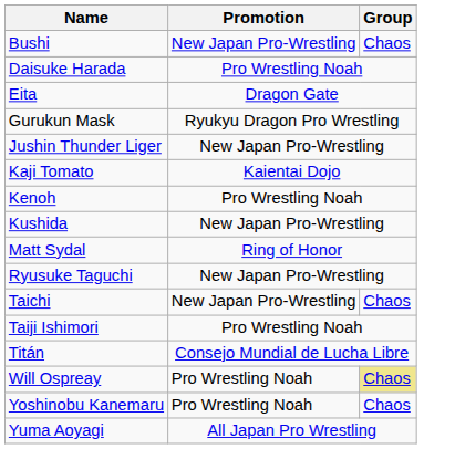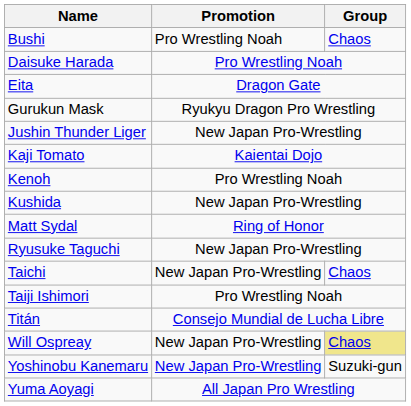 <table class="wikitable sortable">
 <tr>
 <th>Name</th>
 <th>Promotion</th>
 <th>Group</th>
 </tr>
 <tr>
 <td><a href='#'>Bushi</a></td>
-<td><a href='#'>New Japan Pro-Wrestling</a></td>
+<td>Pro Wrestling Noah</td>
 <td><a href='#'>Chaos</a></td>
 </tr>
 <tr>
 <td><a href='#'>Daisuke Harada</a></td>
 <td colspan="2" style="text-align:center;"><a href='#'>Pro Wrestling Noah</a></td>
 </tr>
 <tr>
 <td><a href='#'>Eita</a></td>
 <td colspan="2" style="text-align:center;"><a href='#'>Dragon Gate</a></td>
 </tr>
 <tr>
 <td>Gurukun Mask</td>
 <td colspan="2" style="text-align:center;">Ryukyu Dragon Pro Wrestling</td>
 </tr>
 <tr>
 <td><a href='#'>Jushin Thunder Liger</a></td>
 <td colspan="2" style="text-align:center;">New Japan Pro-Wrestling</td>
 </tr>
 <tr>
 <td><a href='#'>Kaji Tomato</a></td>
 <td colspan="2" style="text-align:center;"><a href='#'>Kaientai Dojo</a></td>
 </tr>
 <tr>
 <td><a href='#'>Kenoh</a></td>
 <td colspan="2" style="text-align:center;">Pro Wrestling Noah</td>
 </tr>
 <tr>
 <td><a href='#'>Kushida</a></td>
 <td colspan="2" style="text-align:center;">New Japan Pro-Wrestling</td>
 </tr>
 <tr>
 <td><a href='#'>Matt Sydal</a></td>
 <td colspan="2" style="text-align:center;"><a href='#'>Ring of Honor</a></td>
 </tr>
 <tr>
 <td><a href='#'>Ryusuke Taguchi</a></td>
 <td colspan="2" style="text-align:center;">New Japan Pro-Wrestling</td>
 </tr>
 <tr>
 <td><a href='#'>Taichi</a></td>
 <td>New Japan Pro-Wrestling</td>
 <td><a href='#'>Chaos</a></td>
 </tr>
 <tr>
 <td><a href='#'>Taiji Ishimori</a></td>
 <td colspan="2" style="text-align:center;">Pro Wrestling Noah</td>
 </tr>
 <tr>
 <td><a href='#'>Titán</a></td>
 <td colspan="2" style="text-align:center;"><a href='#'>Consejo Mundial de Lucha Libre</a></td>
 </tr>
 <tr>
 <td><a href='#'>Will Ospreay</a></td>
-<td>Pro Wrestling Noah</td>
+<td>New Japan Pro-Wrestling</td>
 <td style="background: khaki;"><a href='#'>Chaos</a></td>
 </tr>
 <tr>
 <td><a href='#'>Yoshinobu Kanemaru</a></td>
-<td>Pro Wrestling Noah</td>
-<td><a href='#'>Chaos</a></td>
+<td><a href='#'>New Japan Pro-Wrestling</a></td>
+<td>Suzuki-gun</td>
 </tr>
 <tr>
 <td><a href='#'>Yuma Aoyagi</a></td>
 <td colspan="2" style="text-align:center;"><a href='#'>All Japan Pro Wrestling</a></td>
 </tr>
 </table>
